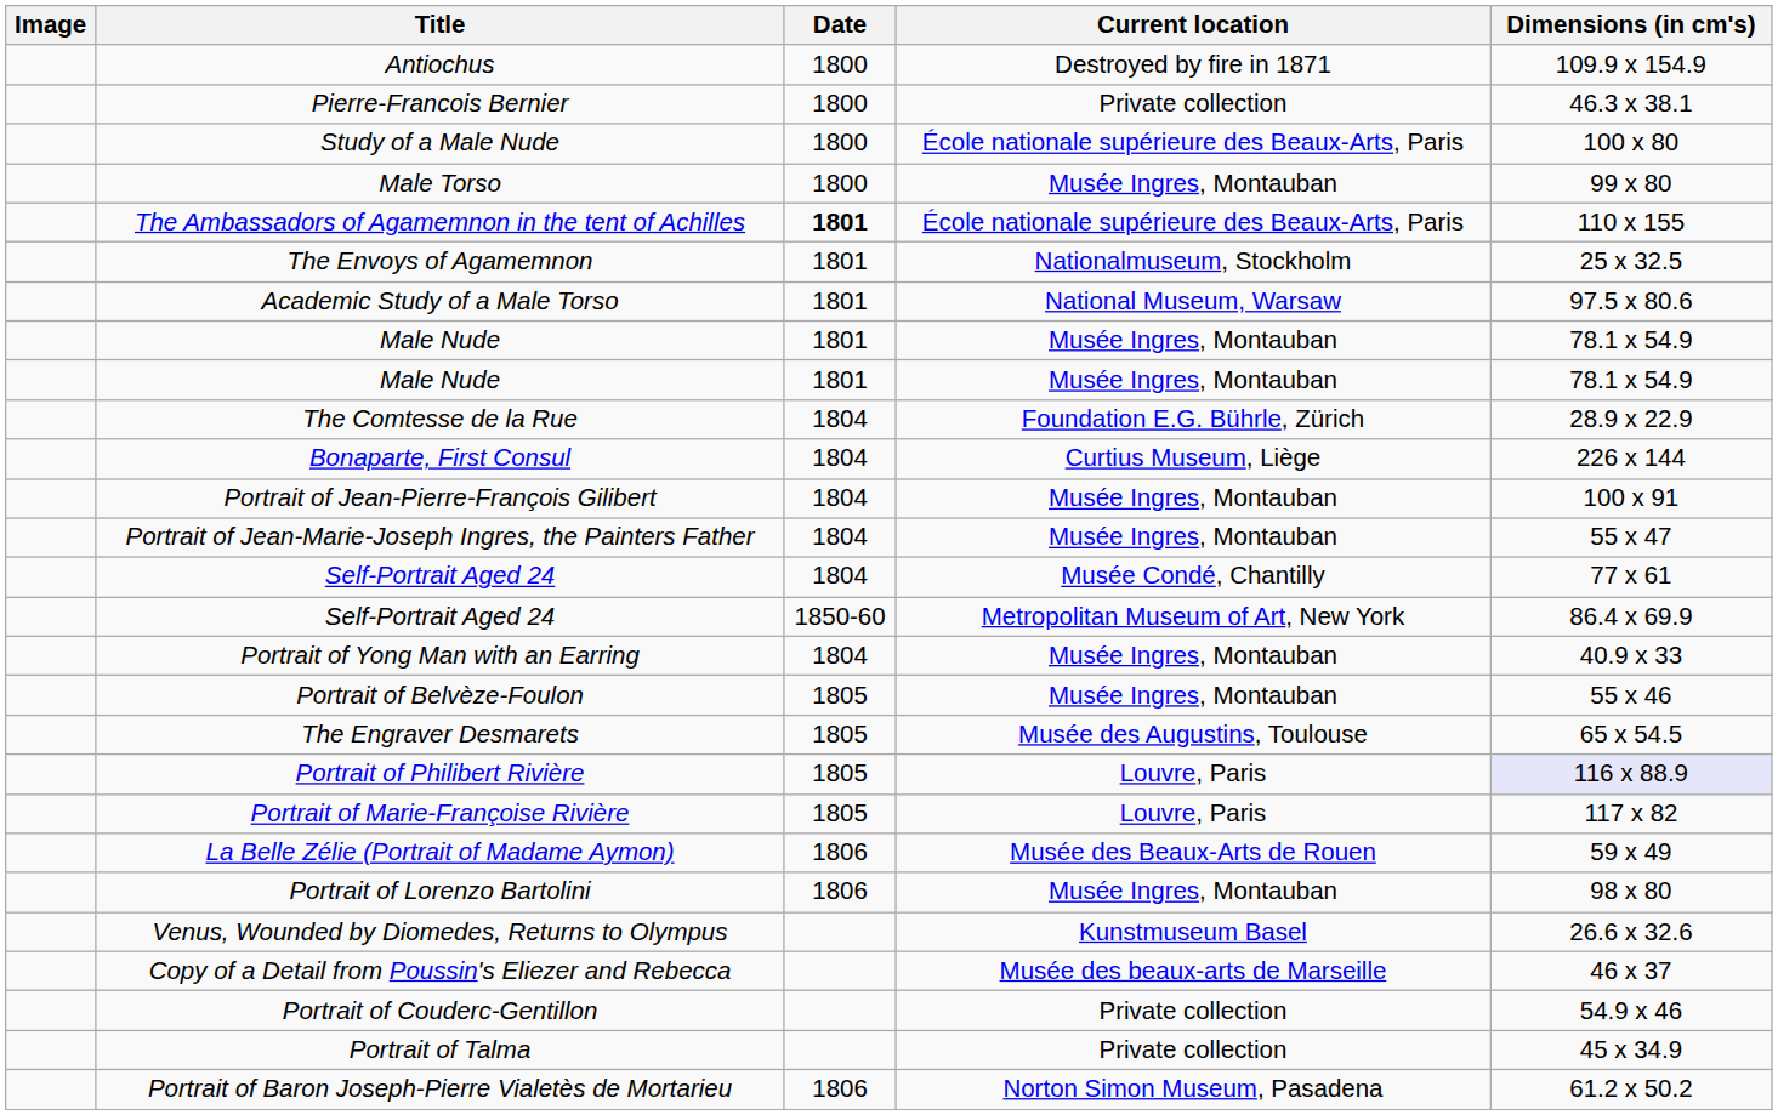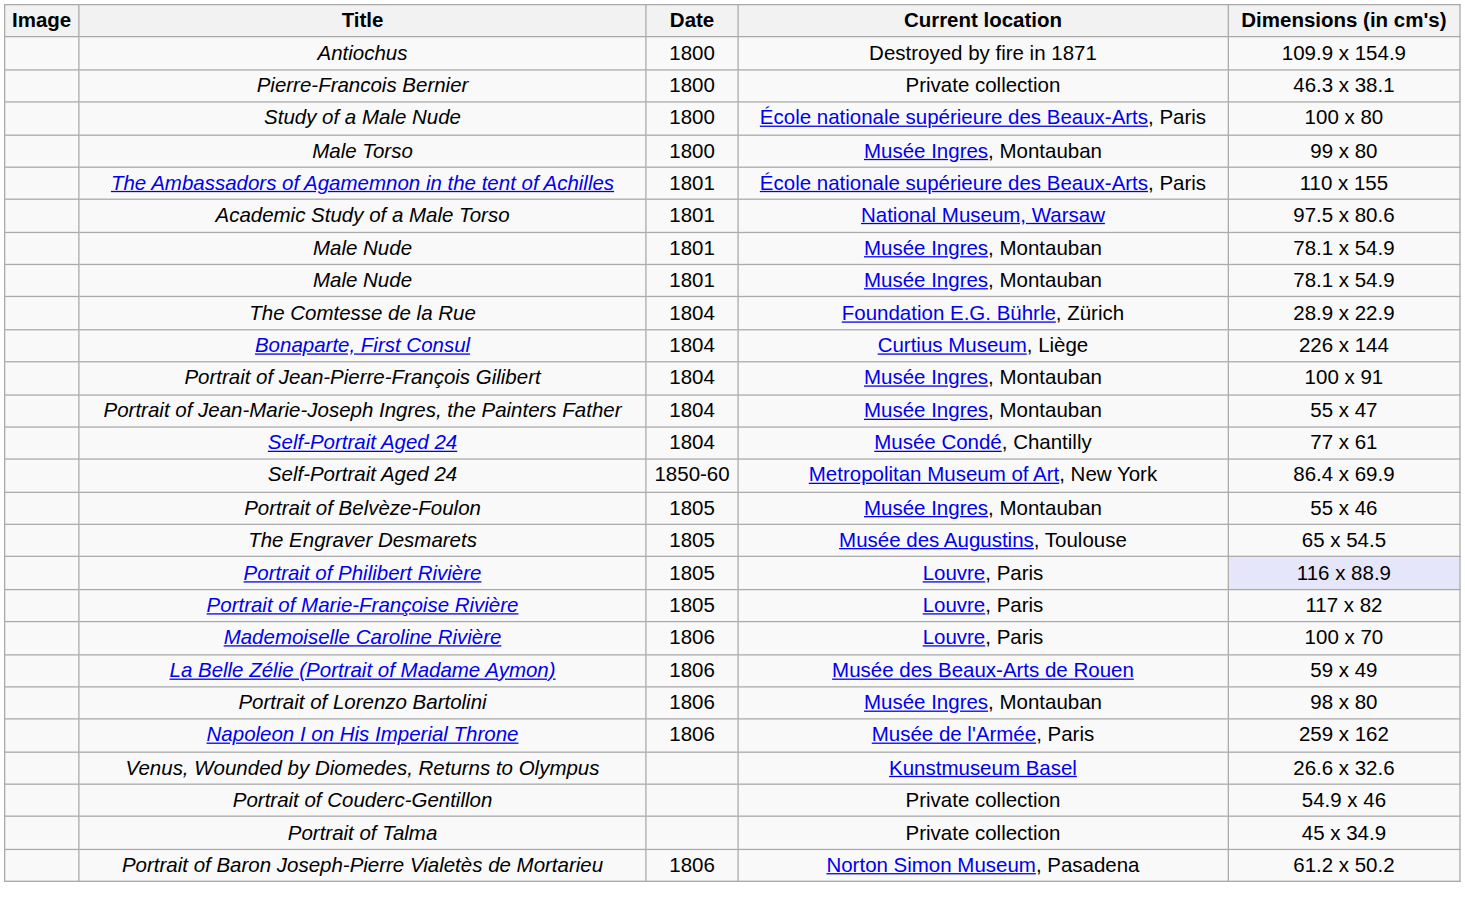 <table class="wikitable sortable" style="font-size:100%; text-align: center; width:90%">
 <tr>
 <th>Image</th>
 <th>Title</th>
 <th>Date</th>
 <th>Current location</th>
 <th>Dimensions (in cm's)</th>
 </tr>
 <tr>
 <td></td>
 <td><em>Antiochus</em></td>
 <td>1800</td>
 <td>Destroyed by fire in 1871</td>
 <td>109.9 x 154.9</td>
 </tr>
 <tr>
 <td></td>
 <td><em>Pierre-Francois Bernier</em></td>
 <td>1800</td>
 <td>Private collection</td>
 <td>46.3 x 38.1</td>
 </tr>
 <tr>
 <td></td>
 <td><em>Study of a Male Nude</em></td>
 <td>1800</td>
 <td><a href='#'>École nationale supérieure des Beaux-Arts</a>, Paris</td>
 <td>100 x 80</td>
 </tr>
 <tr>
 <td></td>
 <td><em>Male Torso</em></td>
 <td>1800</td>
 <td><a href='#'>Musée Ingres</a>, Montauban</td>
 <td>99 x 80</td>
 </tr>
 <tr>
 <td></td>
 <td><em><a href='#'>The Ambassadors of Agamemnon in the tent of Achilles</a></em></td>
-<td><strong>1801</strong></td>
+<td>1801</td>
 <td><a href='#'>École nationale supérieure des Beaux-Arts</a>, Paris</td>
 <td>110 x 155</td>
-</tr>
-<tr>
-<td></td>
-<td><em>The Envoys of Agamemnon</em></td>
-<td>1801</td>
-<td><a href='#'>Nationalmuseum</a>, Stockholm</td>
-<td>25 x 32.5</td>
 </tr>
 <tr>
 <td></td>
 <td><em>Academic Study of a Male Torso</em></td>
 <td>1801</td>
 <td><a href='#'>National Museum, Warsaw</a></td>
 <td>97.5 x 80.6</td>
 </tr>
 <tr>
 <td></td>
 <td><em>Male Nude</em></td>
 <td>1801</td>
 <td><a href='#'>Musée Ingres</a>, Montauban</td>
 <td>78.1 x 54.9</td>
 </tr>
 <tr>
 <td></td>
 <td><em>Male Nude</em></td>
 <td>1801</td>
 <td><a href='#'>Musée Ingres</a>, Montauban</td>
 <td>78.1 x 54.9</td>
 </tr>
 <tr>
 <td></td>
 <td><em>The Comtesse de la Rue</em></td>
 <td>1804</td>
 <td><a href='#'>Foundation E.G. Bührle</a>,  Zürich</td>
 <td>28.9 x 22.9</td>
 </tr>
 <tr>
 <td></td>
 <td><em><a href='#'>Bonaparte, First Consul</a></em></td>
 <td>1804</td>
 <td><a href='#'>Curtius Museum</a>, Liège</td>
 <td>226 x 144</td>
 </tr>
 <tr>
 <td></td>
 <td><em>Portrait of Jean-Pierre-François Gilibert</em></td>
 <td>1804</td>
 <td><a href='#'>Musée Ingres</a>, Montauban</td>
 <td>100 x 91</td>
 </tr>
 <tr>
 <td></td>
 <td><em>Portrait of Jean-Marie-Joseph Ingres, the Painters Father</em></td>
 <td>1804</td>
 <td><a href='#'>Musée Ingres</a>, Montauban</td>
 <td>55 x 47</td>
 </tr>
 <tr>
 <td></td>
 <td><em><a href='#'>Self-Portrait Aged 24</a></em></td>
 <td>1804</td>
 <td><a href='#'>Musée Condé</a>, Chantilly</td>
 <td>77 x 61</td>
 </tr>
 <tr>
 <td></td>
 <td><em>Self-Portrait Aged 24</em></td>
 <td>1850-60</td>
 <td><a href='#'>Metropolitan Museum of Art</a>, New York</td>
 <td>86.4 x 69.9</td>
 </tr>
 <tr>
 <td></td>
-<td><em>Portrait of Yong Man with an Earring</em></td>
-<td>1804</td>
-<td><a href='#'>Musée Ingres</a>, Montauban</td>
-<td>40.9 x 33</td>
-</tr>
-<tr>
-<td></td>
 <td><em>Portrait of Belvèze-Foulon</em></td>
 <td>1805</td>
 <td><a href='#'>Musée Ingres</a>, Montauban</td>
 <td>55 x 46</td>
 </tr>
 <tr>
 <td></td>
 <td><em>The Engraver Desmarets</em></td>
 <td>1805</td>
 <td><a href='#'>Musée des Augustins</a>, Toulouse</td>
 <td>65 x 54.5</td>
 </tr>
 <tr>
 <td></td>
 <td><em><a href='#'>Portrait of Philibert Rivière</a></em></td>
 <td>1805</td>
 <td><a href='#'>Louvre</a>, Paris</td>
 <td style="background: lavender;">116 x 88.9</td>
 </tr>
 <tr>
 <td></td>
 <td><em><a href='#'>Portrait of Marie-Françoise Rivière</a></em></td>
 <td>1805</td>
 <td><a href='#'>Louvre</a>, Paris</td>
 <td>117 x 82</td>
 </tr>
 <tr>
 <td></td>
+<td><em><a href='#'>Mademoiselle Caroline Rivière</a></em></td>
+<td>1806</td>
+<td><a href='#'>Louvre</a>, Paris</td>
+<td>100 x 70</td>
+</tr>
+<tr>
+<td></td>
 <td><em> <a href='#'>La Belle Zélie (Portrait of Madame Aymon)</a></em></td>
 <td>1806</td>
 <td><a href='#'>Musée des Beaux-Arts de Rouen</a></td>
 <td>59 x 49</td>
 </tr>
 <tr>
 <td></td>
 <td><em>Portrait of Lorenzo Bartolini</em></td>
 <td>1806</td>
 <td><a href='#'>Musée Ingres</a>, Montauban</td>
 <td>98 x 80</td>
 </tr>
 <tr>
 <td></td>
+<td><em><a href='#'>Napoleon I on His Imperial Throne</a></em></td>
+<td>1806</td>
+<td><a href='#'> Musée de l'Armée</a>, Paris</td>
+<td>259 x 162</td>
+</tr>
+<tr>
+<td></td>
 <td><em>Venus, Wounded by Diomedes, Returns to Olympus</em></td>
 <td></td>
 <td><a href='#'>Kunstmuseum Basel</a></td>
 <td>26.6 x 32.6</td>
-</tr>
-<tr>
-<td></td>
-<td><em>Copy of a Detail from <a href='#'>Poussin</a>'s Eliezer and Rebecca</em></td>
-<td></td>
-<td><a href='#'>Musée des beaux-arts de Marseille</a></td>
-<td>46 x 37</td>
 </tr>
 <tr>
 <td></td>
 <td><em>Portrait of Couderc-Gentillon</em></td>
 <td></td>
 <td>Private collection</td>
 <td>54.9 x 46</td>
 </tr>
 <tr>
 <td></td>
 <td><em>Portrait of Talma</em></td>
 <td></td>
 <td>Private collection</td>
 <td>45 x 34.9</td>
 </tr>
 <tr>
 <td></td>
 <td><em>Portrait of Baron Joseph-Pierre Vialetès de Mortarieu</em></td>
 <td>1806</td>
 <td><a href='#'>Norton Simon Museum</a>, Pasadena</td>
 <td>61.2 x 50.2</td>
 </tr>
 <tr>
 </tr>
 </table>
